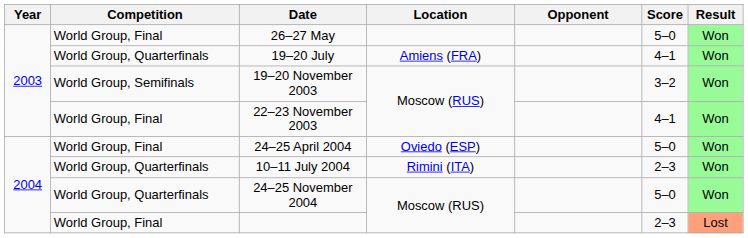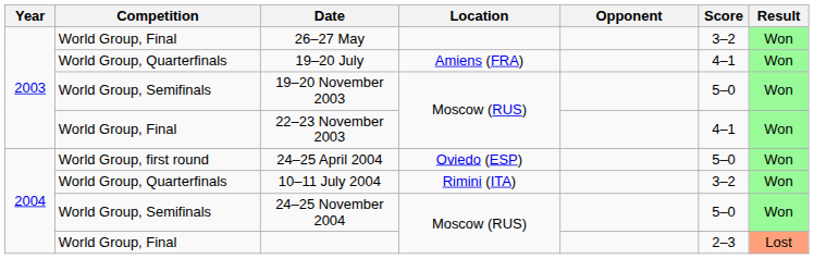 <table class="wikitable">
 <tr>
 <th width="50">Year</th>
 <th width="225">Competition</th>
 <th width="150">Date</th>
 <th width="175">Location</th>
 <th width="150">Opponent</th>
 <th width="50">Score</th>
 <th width="60">Result</th>
 </tr>
 <tr>
 <td align="center" rowspan="4"><a href='#'>2003</a></td>
 <td>World Group, Final</td>
 <td align="center">26–27 May</td>
 <td align="center"></td>
 <td></td>
-<td align="center">5–0</td>
+<td align="center">3–2</td>
 <td align="center" bgcolor="#98FB98">Won</td>
 </tr>
 <tr>
 <td>World Group, Quarterfinals</td>
 <td align="center">19–20 July</td>
 <td align="center"><a href='#'>Amiens</a> (<a href='#'>FRA</a>)</td>
 <td></td>
 <td align="center">4–1</td>
 <td align="center" bgcolor="#98FB98">Won</td>
 </tr>
 <tr>
 <td>World Group, Semifinals</td>
 <td align="center">19–20 November 2003</td>
 <td align="center" rowspan="2">Moscow (<a href='#'>RUS</a>)</td>
 <td></td>
-<td align="center">3–2</td>
+<td align="center">5–0</td>
 <td align="center" bgcolor="#98FB98">Won</td>
 </tr>
 <tr>
 <td>World Group, Final</td>
 <td align="center">22–23 November 2003</td>
 <td></td>
 <td align="center">4–1</td>
 <td align="center" bgcolor="#98FB98">Won</td>
 </tr>
 <tr>
 <td align="center" rowspan="4"><a href='#'>2004</a></td>
-<td>World Group, Final</td>
+<td>World Group, first round</td>
 <td align="center">24–25 April 2004</td>
 <td align="center"><a href='#'>Oviedo</a> (<a href='#'>ESP</a>)</td>
 <td></td>
 <td align="center">5–0</td>
 <td align="center" bgcolor="#98FB98">Won</td>
 </tr>
 <tr>
 <td>World Group, Quarterfinals</td>
 <td align="center">10–11 July 2004</td>
 <td align="center"><a href='#'>Rimini</a> (<a href='#'>ITA</a>)</td>
 <td></td>
-<td align="center">2–3</td>
+<td align="center">3–2</td>
 <td align="center" bgcolor="#98FB98">Won</td>
 </tr>
 <tr>
-<td>World Group, Quarterfinals</td>
+<td>World Group, Semifinals</td>
 <td align="center">24–25 November 2004</td>
 <td align="center" rowspan="2">Moscow (RUS)</td>
 <td></td>
 <td align="center">5–0</td>
 <td align="center" bgcolor="#98FB98">Won</td>
 </tr>
 <tr>
 <td>World Group, Final</td>
 <td align="center"></td>
 <td></td>
 <td align="center">2–3</td>
 <td align="center" bgcolor="#FFA07A">Lost</td>
 </tr>
 </table>
